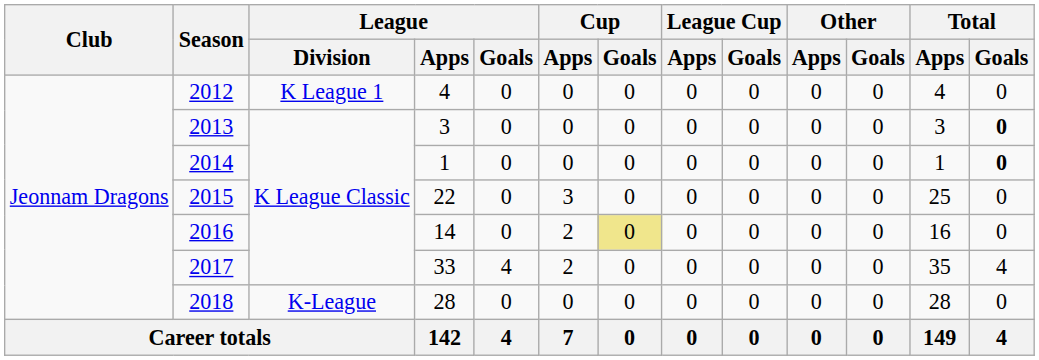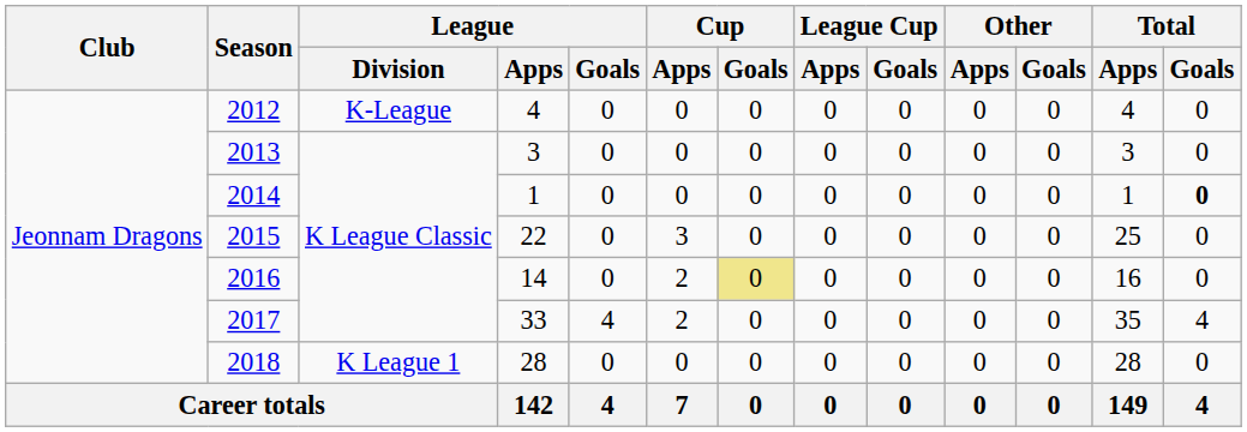 <table class="wikitable" style="text-align: center">
 <tr>
 <th rowspan=2>Club</th>
 <th rowspan=2>Season</th>
 <th colspan=3>League</th>
 <th colspan=2>Cup</th>
 <th colspan=2>League Cup</th>
 <th colspan=2>Other</th>
 <th colspan=2>Total</th>
 </tr>
 <tr>
 <th>Division</th>
 <th>Apps</th>
 <th>Goals</th>
 <th>Apps</th>
 <th>Goals</th>
 <th>Apps</th>
 <th>Goals</th>
 <th>Apps</th>
 <th>Goals</th>
 <th>Apps</th>
 <th>Goals</th>
 </tr>
 <tr>
 <td rowspan=7><a href='#'>Jeonnam Dragons</a></td>
 <td><a href='#'>2012</a></td>
-<td><a href='#'>K League 1</a></td>
+<td><a href='#'>K-League</a></td>
 <td>4</td>
 <td>0</td>
 <td>0</td>
 <td>0</td>
 <td>0</td>
 <td>0</td>
 <td>0</td>
 <td>0</td>
 <td>4</td>
 <td>0</td>
 </tr>
 <tr>
 <td><a href='#'>2013</a></td>
 <td rowspan=5><a href='#'>K League Classic</a></td>
 <td>3</td>
 <td>0</td>
 <td>0</td>
 <td>0</td>
 <td>0</td>
 <td>0</td>
 <td>0</td>
 <td>0</td>
 <td>3</td>
-<td><strong>0</strong></td>
+<td>0</td>
 </tr>
 <tr>
 <td><a href='#'>2014</a></td>
 <td>1</td>
 <td>0</td>
 <td>0</td>
 <td>0</td>
 <td>0</td>
 <td>0</td>
 <td>0</td>
 <td>0</td>
 <td>1</td>
 <td><strong>0</strong></td>
 </tr>
 <tr>
 <td><a href='#'>2015</a></td>
 <td>22</td>
 <td>0</td>
 <td>3</td>
 <td>0</td>
 <td>0</td>
 <td>0</td>
 <td>0</td>
 <td>0</td>
 <td>25</td>
 <td>0</td>
 </tr>
 <tr>
 <td><a href='#'>2016</a></td>
 <td>14</td>
 <td>0</td>
 <td>2</td>
 <td style="background: khaki;">0</td>
 <td>0</td>
 <td>0</td>
 <td>0</td>
 <td>0</td>
 <td>16</td>
 <td>0</td>
 </tr>
 <tr>
 <td><a href='#'>2017</a></td>
 <td>33</td>
 <td>4</td>
 <td>2</td>
 <td>0</td>
 <td>0</td>
 <td>0</td>
 <td>0</td>
 <td>0</td>
 <td>35</td>
 <td>4</td>
 </tr>
 <tr>
 <td><a href='#'>2018</a></td>
-<td><a href='#'>K-League</a></td>
+<td><a href='#'>K League 1</a></td>
 <td>28</td>
 <td>0</td>
 <td>0</td>
 <td>0</td>
 <td>0</td>
 <td>0</td>
 <td>0</td>
 <td>0</td>
 <td>28</td>
 <td>0</td>
 </tr>
 <tr>
 <th colspan=3>Career totals</th>
 <th>142</th>
 <th>4</th>
 <th>7</th>
 <th>0</th>
 <th>0</th>
 <th>0</th>
 <th>0</th>
 <th>0</th>
 <th>149</th>
 <th>4</th>
 </tr>
 </table>
